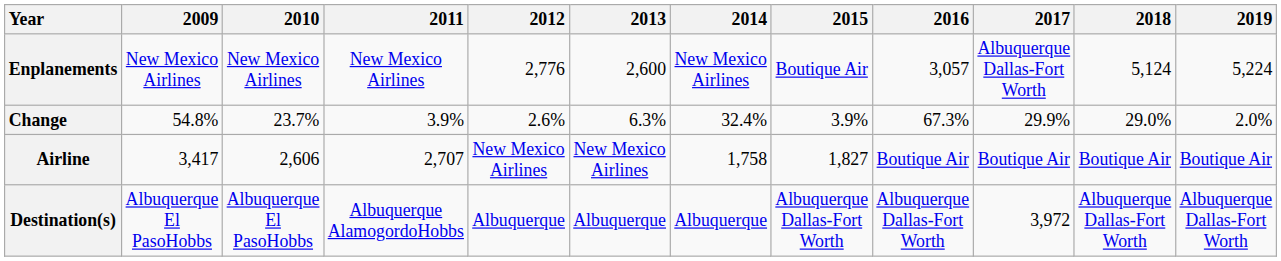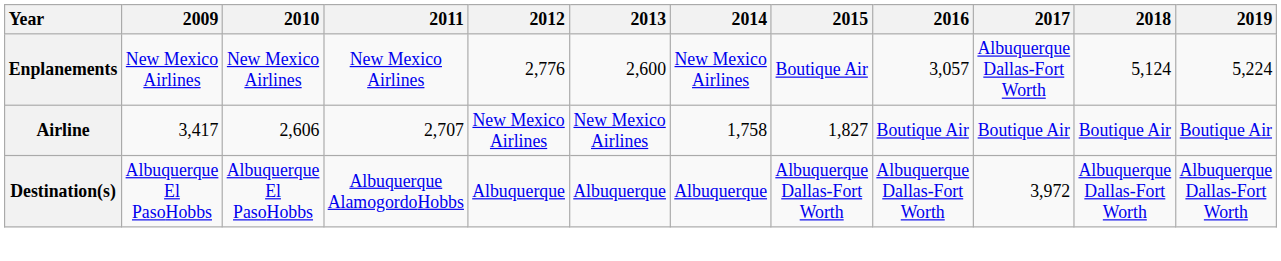 <table class="wikitable" style="font-size:95%;">
 <tr>
 <th style="text-align:left;">Year</th>
 <th style="text-align:right;">2009 </th>
 <th style="text-align:right;">2010 </th>
 <th style="text-align:right;">2011 </th>
 <th style="text-align:right;">2012 </th>
 <th style="text-align:right;">2013</th>
 <th style="text-align:right;">2014</th>
 <th style="text-align:right;">2015</th>
 <th style="text-align:right;">2016</th>
 <th style="text-align:right;">2017</th>
 <th style="text-align:right;">2018</th>
 <th style="text-align:right;">2019</th>
 </tr>
 <tr>
 <th style="text-align:left;">Enplanements</th>
 <td style="text-align:center;"><a href='#'>New Mexico Airlines</a></td>
 <td style="text-align:center;"><a href='#'>New Mexico Airlines</a></td>
 <td style="text-align:center;"><a href='#'>New Mexico Airlines</a></td>
 <td style="text-align:right;">2,776</td>
 <td style="text-align:right;">2,600</td>
 <td style="text-align:center;"><a href='#'>New Mexico Airlines</a></td>
 <td style="text-align:center;"><a href='#'>Boutique Air</a></td>
 <td style="text-align:right;">3,057</td>
 <td style="text-align:center;"><a href='#'>Albuquerque</a><br><a href='#'>Dallas-Fort Worth</a></td>
 <td style="text-align:right;">5,124</td>
 <td style="text-align:right;">5,224</td>
 </tr>
 <tr>
-<th style="text-align:left;">Change</th>
-<td style="text-align:right;">54.8%</td>
-<td style="text-align:right;">23.7%</td>
-<td style="text-align:right;">3.9%</td>
-<td style="text-align:right;">2.6%</td>
-<td style="text-align:right;">6.3%</td>
-<td style="text-align:right;">32.4%</td>
-<td style="text-align:right;">3.9%</td>
-<td style="text-align:right;">67.3%</td>
-<td style="text-align:right;">29.9%</td>
-<td style="text-align:right;">29.0%</td>
-<td style="text-align:right;">2.0%</td>
-</tr>
-<tr>
 <th>Airline</th>
 <td style="text-align:right;">3,417</td>
 <td style="text-align:right;">2,606</td>
 <td style="text-align:right;">2,707</td>
 <td style="text-align:center;"><a href='#'>New Mexico Airlines</a></td>
 <td style="text-align:center;"><a href='#'>New Mexico Airlines</a></td>
 <td style="text-align:right;">1,758</td>
 <td style="text-align:right;">1,827</td>
 <td style="text-align:center;"><a href='#'>Boutique Air</a></td>
 <td style="text-align:center;"><a href='#'>Boutique Air</a></td>
 <td style="text-align:center;"><a href='#'>Boutique Air</a></td>
 <td style="text-align:center;"><a href='#'>Boutique Air</a></td>
 </tr>
 <tr>
 <th>Destination(s)</th>
 <td style="text-align:center;"><a href='#'>Albuquerque</a><br><a href='#'>El Paso</a><a href='#'>Hobbs</a></td>
 <td style="text-align:center;"><a href='#'>Albuquerque</a><br><a href='#'>El Paso</a><a href='#'>Hobbs</a></td>
 <td style="text-align:center;"><a href='#'>Albuquerque</a><br><a href='#'>Alamogordo</a><a href='#'>Hobbs</a></td>
 <td style="text-align:center;"><a href='#'>Albuquerque</a></td>
 <td style="text-align:center;"><a href='#'>Albuquerque</a></td>
 <td style="text-align:center;"><a href='#'>Albuquerque</a></td>
 <td style="text-align:center;"><a href='#'>Albuquerque</a><br><a href='#'>Dallas-Fort Worth</a></td>
 <td style="text-align:center;"><a href='#'>Albuquerque</a><br><a href='#'>Dallas-Fort Worth</a></td>
 <td style="text-align:right;">3,972</td>
 <td style="text-align:center;"><a href='#'>Albuquerque</a><br><a href='#'>Dallas-Fort Worth</a></td>
 <td style="text-align:center;"><a href='#'>Albuquerque</a><br><a href='#'>Dallas-Fort Worth</a></td>
 </tr>
 </table>
